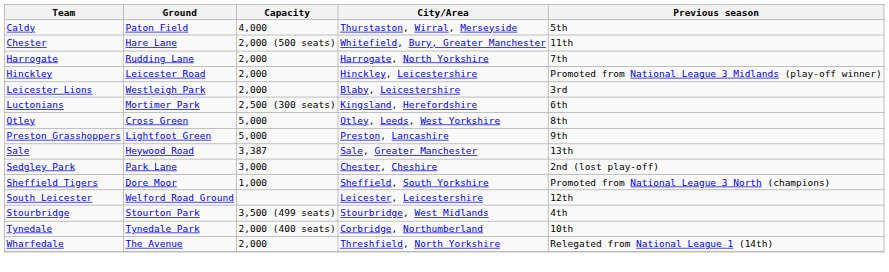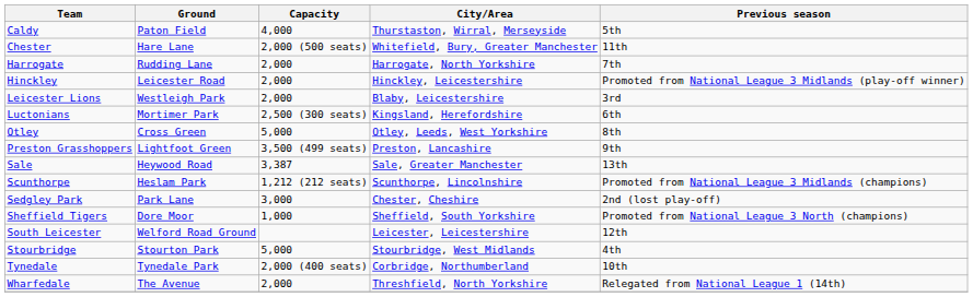 <table class="wikitable sortable">
 <tr>
 <th>Team</th>
 <th>Ground</th>
 <th>Capacity</th>
 <th>City/Area</th>
 <th>Previous season</th>
 </tr>
 <tr>
 <td><a href='#'>Caldy</a></td>
 <td><a href='#'>Paton Field</a></td>
 <td>4,000</td>
 <td><a href='#'>Thurstaston</a>, <a href='#'>Wirral</a>, <a href='#'>Merseyside</a></td>
 <td>5th</td>
 </tr>
 <tr>
 <td><a href='#'>Chester</a></td>
 <td><a href='#'>Hare Lane</a></td>
 <td>2,000 (500 seats)</td>
 <td><a href='#'>Whitefield</a>, <a href='#'>Bury, Greater Manchester</a></td>
 <td>11th</td>
 </tr>
 <tr>
 <td><a href='#'>Harrogate</a></td>
 <td><a href='#'>Rudding Lane</a></td>
 <td>2,000</td>
 <td><a href='#'>Harrogate</a>, <a href='#'>North Yorkshire</a></td>
 <td>7th</td>
 </tr>
 <tr>
 <td><a href='#'>Hinckley</a></td>
 <td><a href='#'>Leicester Road</a></td>
 <td>2,000</td>
 <td><a href='#'>Hinckley</a>, <a href='#'>Leicestershire</a></td>
 <td>Promoted from <a href='#'>National League 3 Midlands</a> (play-off winner)</td>
 </tr>
 <tr>
 <td><a href='#'>Leicester Lions</a></td>
 <td><a href='#'>Westleigh Park</a></td>
 <td>2,000</td>
 <td><a href='#'>Blaby</a>, <a href='#'>Leicestershire</a></td>
 <td>3rd</td>
 </tr>
 <tr>
 <td><a href='#'>Luctonians</a></td>
 <td><a href='#'>Mortimer Park</a></td>
 <td>2,500 (300 seats)</td>
 <td><a href='#'>Kingsland</a>, <a href='#'>Herefordshire</a></td>
 <td>6th</td>
 </tr>
 <tr>
 <td><a href='#'>Otley</a></td>
 <td><a href='#'>Cross Green</a></td>
 <td>5,000</td>
 <td><a href='#'>Otley</a>, <a href='#'>Leeds</a>, <a href='#'>West Yorkshire</a></td>
 <td>8th</td>
 </tr>
 <tr>
 <td><a href='#'>Preston Grasshoppers</a></td>
 <td><a href='#'>Lightfoot Green</a></td>
-<td>5,000</td>
+<td>3,500 (499 seats)</td>
 <td><a href='#'>Preston</a>, <a href='#'>Lancashire</a></td>
 <td>9th</td>
 </tr>
 <tr>
 <td><a href='#'>Sale</a></td>
 <td><a href='#'>Heywood Road</a></td>
 <td>3,387</td>
 <td><a href='#'>Sale</a>, <a href='#'>Greater Manchester</a></td>
 <td>13th</td>
+</tr>
+<tr>
+<td><a href='#'>Scunthorpe</a></td>
+<td><a href='#'>Heslam Park</a></td>
+<td>1,212 (212 seats)</td>
+<td><a href='#'>Scunthorpe</a>, <a href='#'>Lincolnshire</a></td>
+<td>Promoted from <a href='#'>National League 3 Midlands</a> (champions)</td>
 </tr>
 <tr>
 <td><a href='#'>Sedgley Park</a></td>
 <td><a href='#'>Park Lane</a></td>
 <td>3,000</td>
 <td><a href='#'>Chester</a>, <a href='#'>Cheshire</a></td>
 <td>2nd (lost play-off)</td>
 </tr>
 <tr>
 <td><a href='#'>Sheffield Tigers</a></td>
 <td><a href='#'>Dore Moor</a></td>
 <td>1,000</td>
 <td><a href='#'>Sheffield</a>, <a href='#'>South Yorkshire</a></td>
 <td>Promoted from <a href='#'>National League 3 North</a> (champions)</td>
 </tr>
 <tr>
 <td><a href='#'>South Leicester</a></td>
 <td><a href='#'>Welford Road Ground</a></td>
 <td></td>
 <td><a href='#'>Leicester</a>, <a href='#'>Leicestershire</a></td>
 <td>12th</td>
 </tr>
 <tr>
 <td><a href='#'>Stourbridge</a></td>
 <td><a href='#'>Stourton Park</a></td>
-<td>3,500 (499 seats)</td>
+<td>5,000</td>
 <td><a href='#'>Stourbridge</a>, <a href='#'>West Midlands</a></td>
 <td>4th</td>
 </tr>
 <tr>
 <td><a href='#'>Tynedale</a></td>
 <td><a href='#'>Tynedale Park</a></td>
 <td>2,000 (400 seats)</td>
 <td><a href='#'>Corbridge</a>, <a href='#'>Northumberland</a></td>
 <td>10th</td>
 </tr>
 <tr>
 <td><a href='#'>Wharfedale</a></td>
 <td><a href='#'>The Avenue</a></td>
 <td>2,000</td>
 <td><a href='#'>Threshfield</a>, <a href='#'>North Yorkshire</a></td>
 <td>Relegated from <a href='#'>National League 1</a> (14th)</td>
 </tr>
 <tr>
 </tr>
 </table>
